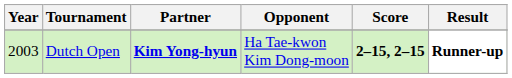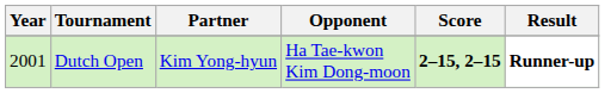 <table class="sortable wikitable" style="font-size: 90%;">
 <tr>
 <th>Year</th>
 <th>Tournament</th>
 <th>Partner</th>
 <th>Opponent</th>
 <th>Score</th>
 <th>Result</th>
 </tr>
 <tr>
 </tr>
 <tr style="background:#D4F1C5">
-<td align="center">2003</td>
+<td align="center">2001</td>
 <td align="left"><a href='#'>Dutch Open</a></td>
-<td align="left"><strong> <a href='#'>Kim Yong-hyun</a></strong></td>
+<td align="left"> <a href='#'>Kim Yong-hyun</a></td>
 <td align="left"> <a href='#'>Ha Tae-kwon</a> <br>  <a href='#'>Kim Dong-moon</a></td>
 <td align="left"><strong>2–15, 2–15</strong></td>
 <td style="text-align:left; background:white"> <strong>Runner-up</strong></td>
 </tr>
 </table>
